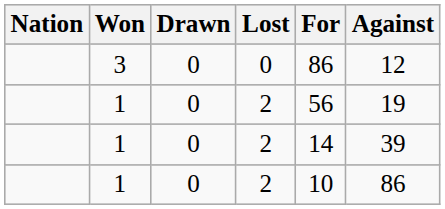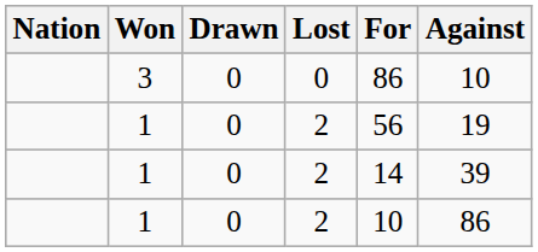 <table class="wikitable" style="text-align:center;">
 <tr>
 <th>Nation</th>
 <th>Won</th>
 <th>Drawn</th>
 <th>Lost</th>
 <th>For</th>
 <th>Against</th>
 </tr>
 <tr>
 <td align=left></td>
 <td>3</td>
 <td>0</td>
 <td>0</td>
 <td>86</td>
-<td>12</td>
+<td>10</td>
 </tr>
 <tr>
 <td align=left></td>
 <td>1</td>
 <td>0</td>
 <td>2</td>
 <td>56</td>
 <td>19</td>
 </tr>
 <tr>
 <td align=left></td>
 <td>1</td>
 <td>0</td>
 <td>2</td>
 <td>14</td>
 <td>39</td>
 </tr>
 <tr>
 <td align=left></td>
 <td>1</td>
 <td>0</td>
 <td>2</td>
 <td>10</td>
 <td>86</td>
 </tr>
 </table>
